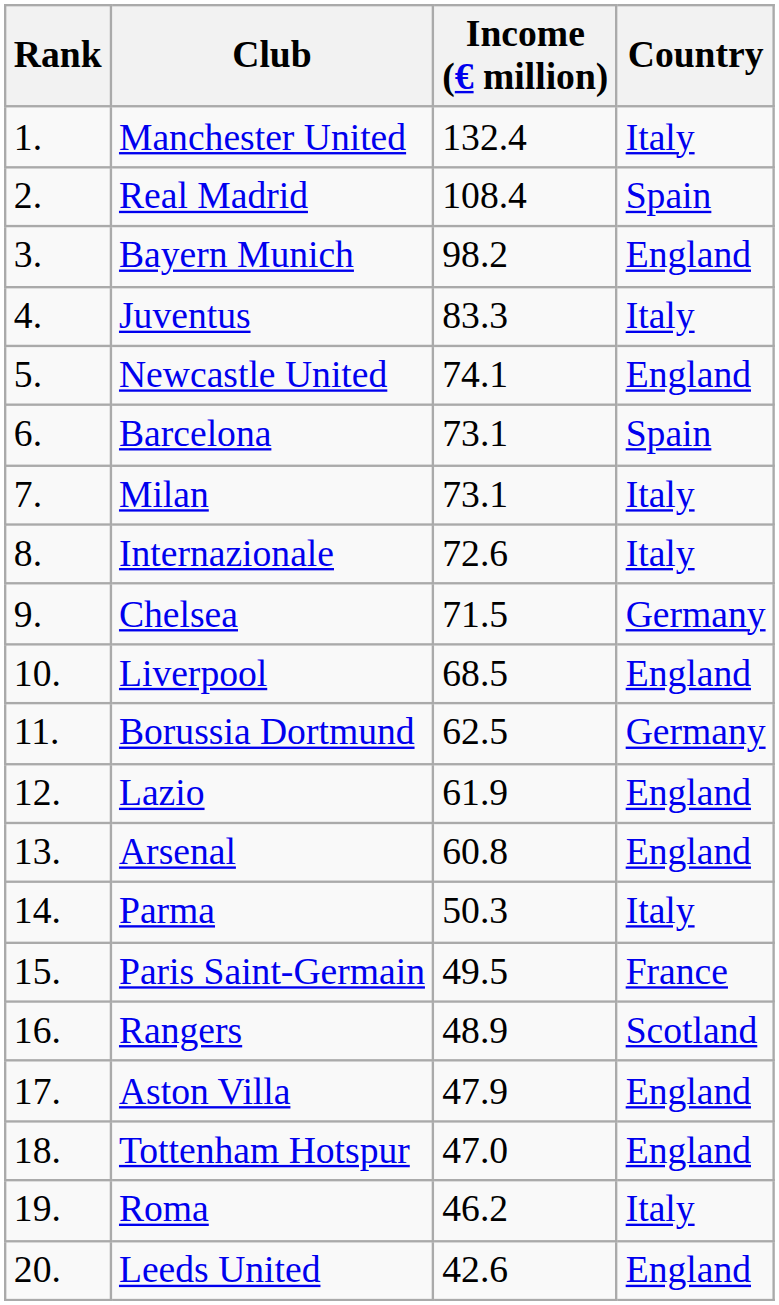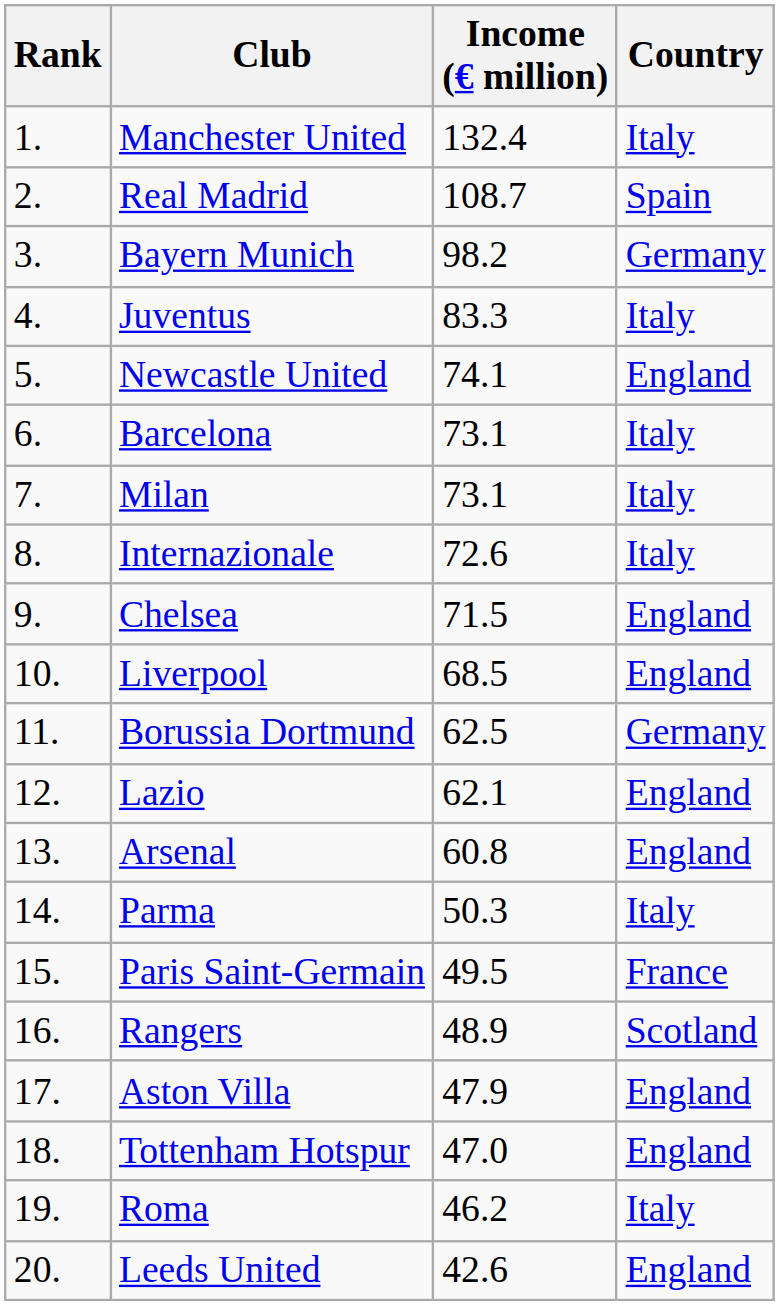 <table class="wikitable sortable">
 <tr>
 <th>Rank</th>
 <th>Club</th>
 <th>Income <br>(<a href='#'>€</a> million)</th>
 <th>Country</th>
 </tr>
 <tr 1>
 <td>1.</td>
 <td><a href='#'>Manchester United</a></td>
 <td>132.4</td>
 <td> <a href='#'>Italy</a></td>
 </tr>
 <tr>
 <td>2.</td>
 <td><a href='#'>Real Madrid</a></td>
-<td>108.4</td>
+<td>108.7</td>
 <td> <a href='#'>Spain</a></td>
 </tr>
 <tr>
 <td>3.</td>
 <td><a href='#'>Bayern Munich</a></td>
 <td>98.2</td>
-<td> <a href='#'>England</a></td>
+<td> <a href='#'>Germany</a></td>
 </tr>
 <tr>
 <td>4.</td>
 <td><a href='#'>Juventus</a></td>
 <td>83.3</td>
 <td> <a href='#'>Italy</a></td>
 </tr>
 <tr>
 <td>5.</td>
 <td><a href='#'>Newcastle United</a></td>
 <td>74.1</td>
 <td> <a href='#'>England</a></td>
 </tr>
 <tr>
 <td>6.</td>
 <td><a href='#'>Barcelona</a></td>
 <td>73.1</td>
-<td> <a href='#'>Spain</a></td>
+<td> <a href='#'>Italy</a></td>
 </tr>
 <tr>
 <td>7.</td>
 <td><a href='#'>Milan</a></td>
 <td>73.1</td>
 <td> <a href='#'>Italy</a></td>
 </tr>
 <tr>
 <td>8.</td>
 <td><a href='#'>Internazionale</a></td>
 <td>72.6</td>
 <td> <a href='#'>Italy</a></td>
 </tr>
 <tr>
 <td>9.</td>
 <td><a href='#'>Chelsea</a></td>
 <td>71.5</td>
-<td> <a href='#'>Germany</a></td>
+<td> <a href='#'>England</a></td>
 </tr>
 <tr>
 <td>10.</td>
 <td><a href='#'>Liverpool</a></td>
 <td>68.5</td>
 <td> <a href='#'>England</a></td>
 </tr>
 <tr>
 <td>11.</td>
 <td><a href='#'>Borussia Dortmund</a></td>
 <td>62.5</td>
 <td> <a href='#'>Germany</a></td>
 </tr>
 <tr>
 <td>12.</td>
 <td><a href='#'>Lazio</a></td>
-<td>61.9</td>
+<td>62.1</td>
 <td> <a href='#'>England</a></td>
 </tr>
 <tr>
 <td>13.</td>
 <td><a href='#'>Arsenal</a></td>
 <td>60.8</td>
 <td> <a href='#'>England</a></td>
 </tr>
 <tr>
 <td>14.</td>
 <td><a href='#'>Parma</a></td>
 <td>50.3</td>
 <td> <a href='#'>Italy</a></td>
 </tr>
 <tr>
 <td>15.</td>
 <td><a href='#'>Paris Saint-Germain</a></td>
 <td>49.5</td>
 <td> <a href='#'>France</a></td>
 </tr>
 <tr>
 <td>16.</td>
 <td><a href='#'>Rangers</a></td>
 <td>48.9</td>
 <td> <a href='#'>Scotland</a></td>
 </tr>
 <tr>
 <td>17.</td>
 <td><a href='#'>Aston Villa</a></td>
 <td>47.9</td>
 <td> <a href='#'>England</a></td>
 </tr>
 <tr>
 <td>18.</td>
 <td><a href='#'>Tottenham Hotspur</a></td>
 <td>47.0</td>
 <td> <a href='#'>England</a></td>
 </tr>
 <tr>
 <td>19.</td>
 <td><a href='#'>Roma</a></td>
 <td>46.2</td>
 <td> <a href='#'>Italy</a></td>
 </tr>
 <tr>
 <td>20.</td>
 <td><a href='#'>Leeds United</a></td>
 <td>42.6</td>
 <td> <a href='#'>England</a></td>
 </tr>
 </table>
